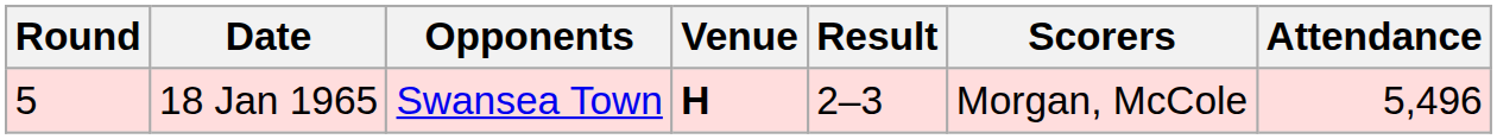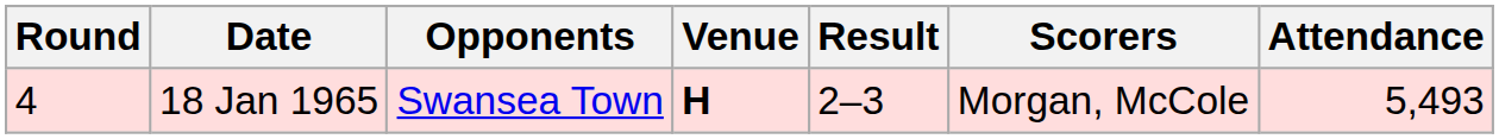 <table class="wikitable">
 <tr>
 <th>Round</th>
 <th>Date</th>
 <th>Opponents</th>
 <th>Venue</th>
 <th>Result</th>
 <th>Scorers</th>
 <th>Attendance</th>
 </tr>
 <tr bgcolor="#ffdddd">
-<td>5</td>
+<td>4</td>
 <td>18 Jan 1965</td>
 <td><a href='#'>Swansea Town</a></td>
 <td><strong>H</strong></td>
 <td>2–3</td>
 <td>Morgan, McCole</td>
-<td align="right">5,496</td>
+<td align="right">5,493</td>
 </tr>
 </table>
